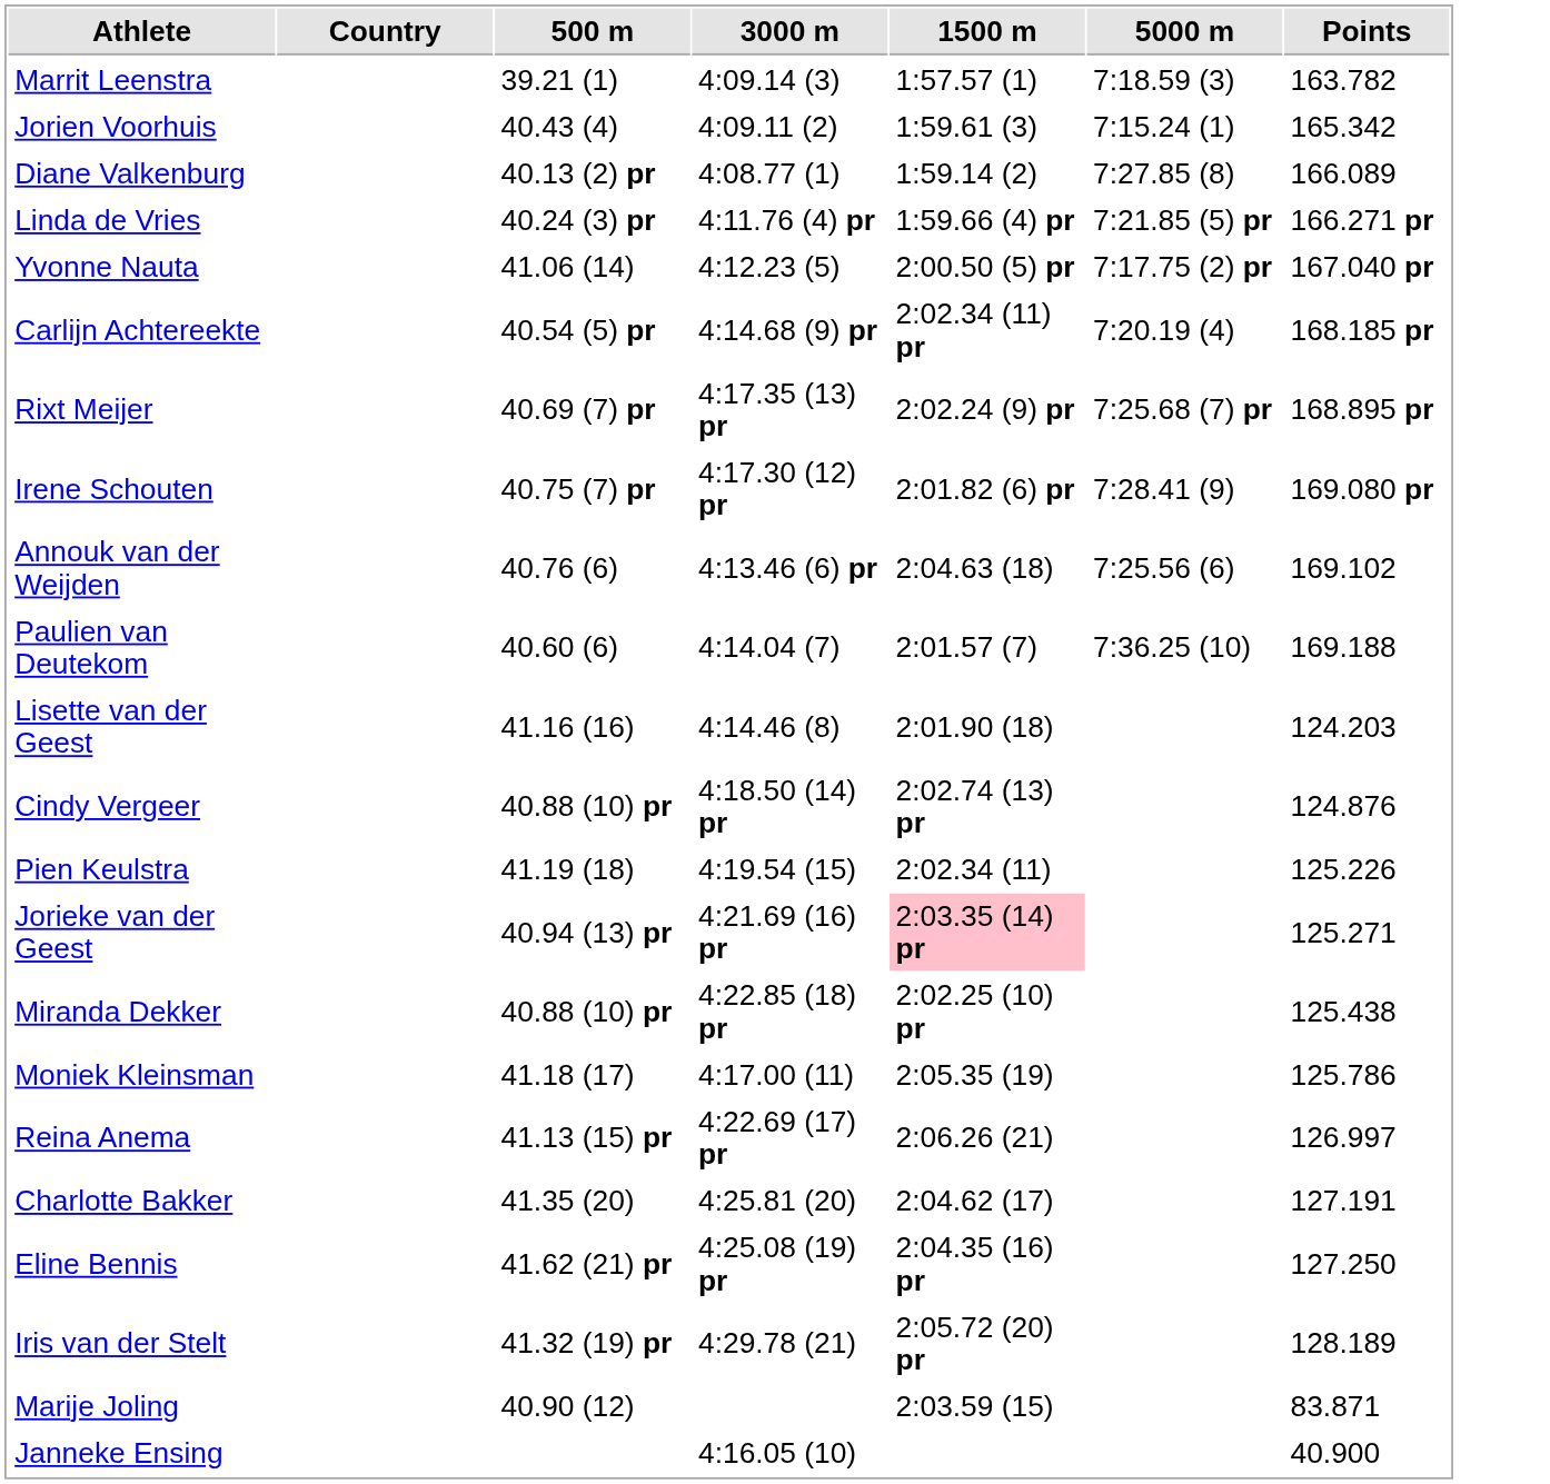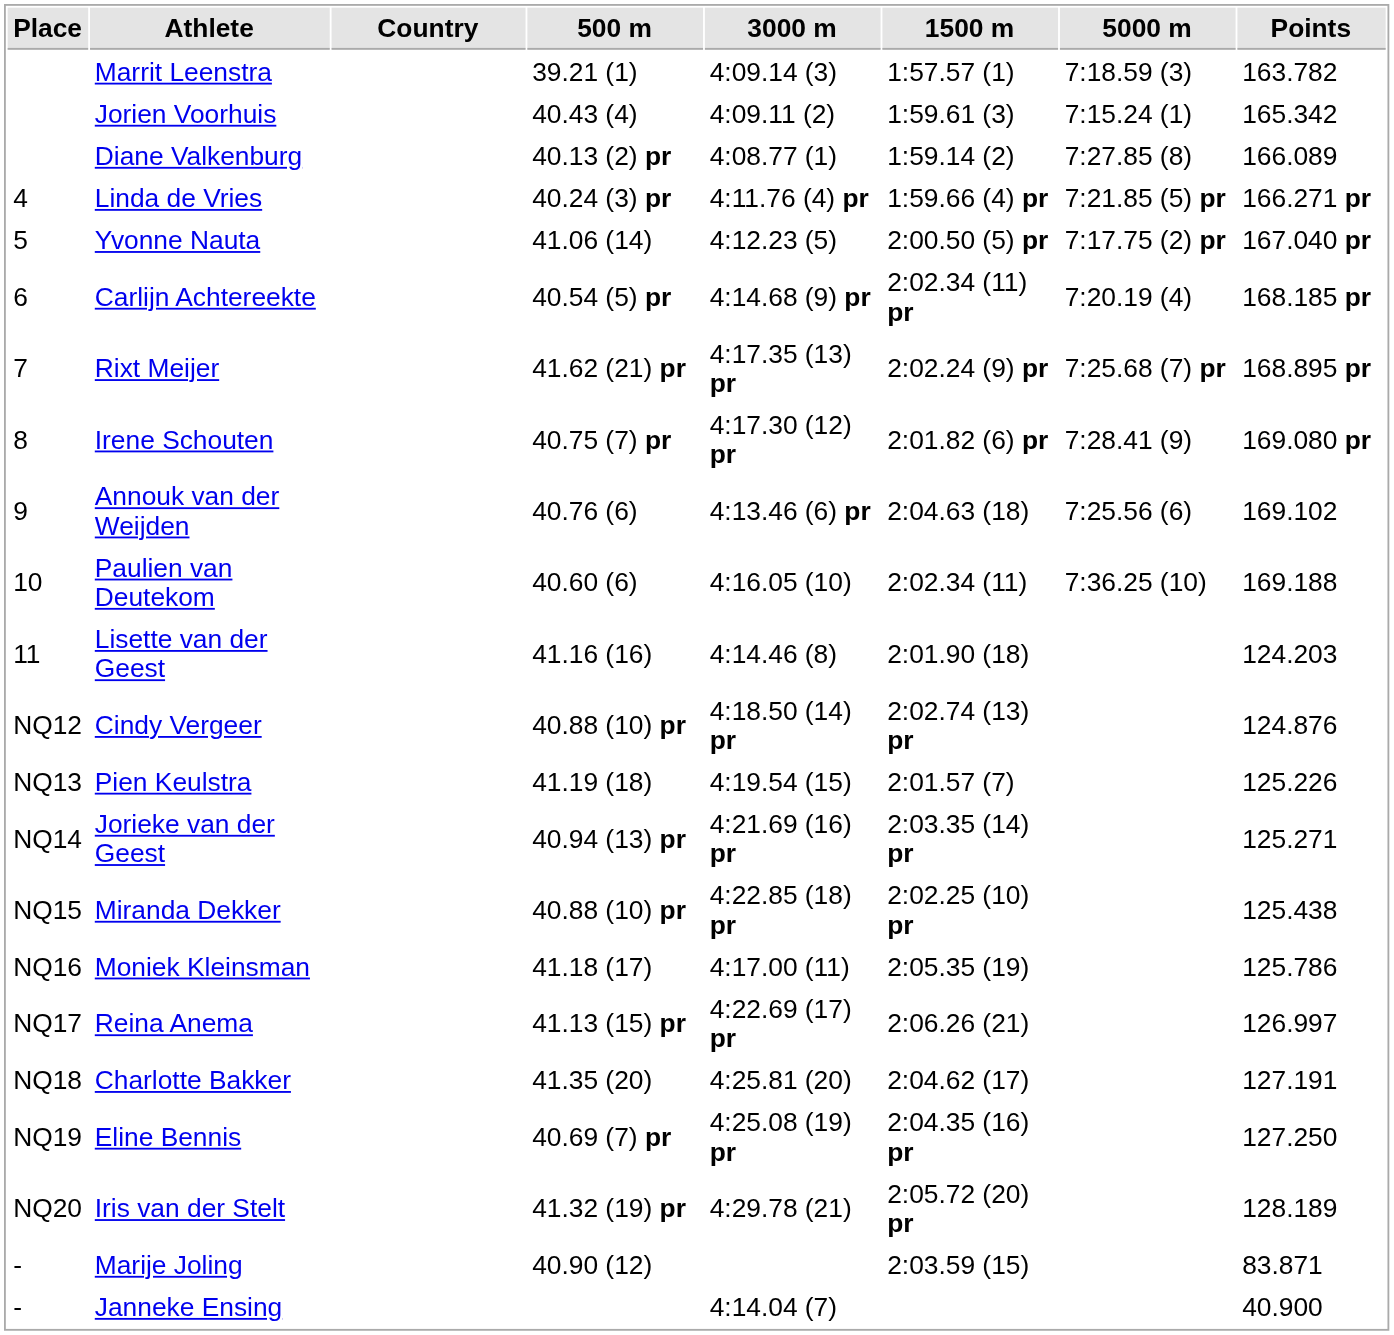 <table cellspacing="1" cellpadding="3" style="border:1px solid #AAAAAA;font-size:90%">
 <tr bgcolor="#E4E4E4">
+<th style="border-bottom:1px solid #AAAAAA" width=15>Place</th>
 <th style="border-bottom:1px solid #AAAAAA" width=125>Athlete</th>
 <th style="border-bottom:1px solid #AAAAAA" width=100>Country</th>
 <th style="border-bottom:1px solid #AAAAAA" width=90>500 m</th>
 <th style="border-bottom:1px solid #AAAAAA" width=90>3000 m</th>
 <th style="border-bottom:1px solid #AAAAAA" width=90>1500 m</th>
 <th style="border-bottom:1px solid #AAAAAA" width=90>5000 m</th>
 <th style="border-bottom:1px solid #AAAAAA" width=75>Points</th>
 </tr>
 <tr>
+<td></td>
 <td><a href='#'>Marrit Leenstra</a></td>
 <td></td>
 <td>39.21 (1)</td>
 <td>4:09.14 (3)</td>
 <td>1:57.57 (1)</td>
 <td>7:18.59 (3)</td>
 <td>163.782</td>
 </tr>
 <tr>
+<td></td>
 <td><a href='#'>Jorien Voorhuis</a></td>
 <td></td>
 <td>40.43 (4)</td>
 <td>4:09.11 (2)</td>
 <td>1:59.61 (3)</td>
 <td>7:15.24 (1)</td>
 <td>165.342</td>
 </tr>
 <tr>
+<td></td>
 <td><a href='#'>Diane Valkenburg</a></td>
 <td></td>
 <td>40.13 (2) <strong>pr</strong></td>
 <td>4:08.77 (1)</td>
 <td>1:59.14 (2)</td>
 <td>7:27.85 (8) </td>
 <td>166.089</td>
 </tr>
 <tr>
+<td>4</td>
 <td><a href='#'>Linda de Vries</a></td>
 <td></td>
 <td>40.24 (3) <strong>pr</strong></td>
 <td>4:11.76 (4) <strong>pr</strong></td>
 <td>1:59.66 (4) <strong>pr</strong></td>
 <td>7:21.85 (5) <strong>pr</strong></td>
 <td>166.271 <strong>pr</strong></td>
 </tr>
 <tr>
+<td>5</td>
 <td><a href='#'>Yvonne Nauta</a></td>
 <td></td>
 <td>41.06 (14)</td>
 <td>4:12.23 (5)</td>
 <td>2:00.50 (5) <strong>pr</strong></td>
 <td>7:17.75 (2) <strong>pr</strong></td>
 <td>167.040 <strong>pr</strong></td>
 </tr>
 <tr>
+<td>6</td>
 <td><a href='#'>Carlijn Achtereekte</a></td>
 <td></td>
 <td>40.54 (5) <strong>pr</strong></td>
 <td>4:14.68 (9) <strong>pr</strong></td>
 <td>2:02.34 (11) <strong>pr</strong></td>
 <td>7:20.19 (4)</td>
 <td>168.185 <strong>pr</strong></td>
 </tr>
 <tr>
+<td>7</td>
 <td><a href='#'>Rixt Meijer</a></td>
 <td></td>
-<td>40.69 (7) <strong>pr</strong></td>
+<td>41.62 (21) <strong>pr</strong></td>
 <td>4:17.35 (13) <strong>pr</strong></td>
 <td>2:02.24 (9) <strong>pr</strong></td>
 <td>7:25.68 (7) <strong>pr</strong></td>
 <td>168.895 <strong>pr</strong></td>
 </tr>
 <tr>
+<td>8</td>
 <td><a href='#'>Irene Schouten</a></td>
 <td></td>
 <td>40.75 (7) <strong>pr</strong></td>
 <td>4:17.30 (12) <strong>pr</strong></td>
 <td>2:01.82 (6) <strong>pr</strong></td>
 <td>7:28.41 (9)</td>
 <td>169.080 <strong>pr</strong></td>
 </tr>
 <tr>
+<td>9</td>
 <td><a href='#'>Annouk van der Weijden</a></td>
 <td></td>
 <td>40.76 (6)</td>
 <td>4:13.46 (6) <strong>pr</strong></td>
 <td>2:04.63 (18)</td>
 <td>7:25.56 (6)</td>
 <td>169.102</td>
 </tr>
 <tr>
+<td>10</td>
 <td><a href='#'>Paulien van Deutekom</a></td>
 <td></td>
 <td>40.60 (6)</td>
-<td>4:14.04 (7)</td>
-<td>2:01.57 (7)</td>
+<td>4:16.05 (10)</td>
+<td>2:02.34 (11)</td>
 <td>7:36.25 (10)</td>
 <td>169.188</td>
 </tr>
 <tr>
+<td>11</td>
 <td><a href='#'>Lisette van der Geest</a></td>
 <td></td>
 <td>41.16 (16)</td>
 <td>4:14.46 (8)</td>
 <td>2:01.90 (18)</td>
 <td></td>
 <td>124.203</td>
 </tr>
 <tr>
+<td>NQ12</td>
 <td><a href='#'>Cindy Vergeer</a></td>
 <td></td>
 <td>40.88 (10) <strong>pr</strong></td>
 <td>4:18.50 (14) <strong>pr</strong></td>
 <td>2:02.74 (13) <strong>pr</strong></td>
 <td></td>
 <td>124.876</td>
 </tr>
 <tr>
+<td>NQ13</td>
 <td><a href='#'>Pien Keulstra</a></td>
 <td></td>
 <td>41.19 (18)</td>
 <td>4:19.54 (15)</td>
-<td>2:02.34 (11)</td>
+<td>2:01.57 (7)</td>
 <td></td>
 <td>125.226</td>
 </tr>
 <tr>
+<td>NQ14</td>
 <td><a href='#'>Jorieke van der Geest</a></td>
 <td></td>
 <td>40.94 (13) <strong>pr</strong></td>
 <td>4:21.69 (16) <strong>pr</strong></td>
-<td style="background: pink;">2:03.35 (14) <strong>pr</strong></td>
+<td>2:03.35 (14) <strong>pr</strong></td>
 <td></td>
 <td>125.271</td>
 </tr>
 <tr>
+<td>NQ15</td>
 <td><a href='#'>Miranda Dekker</a></td>
 <td></td>
 <td>40.88 (10) <strong>pr</strong></td>
 <td>4:22.85 (18) <strong>pr</strong></td>
 <td>2:02.25 (10) <strong>pr</strong></td>
 <td></td>
 <td>125.438</td>
 </tr>
 <tr>
+<td>NQ16</td>
 <td><a href='#'>Moniek Kleinsman</a></td>
 <td></td>
 <td>41.18 (17)</td>
 <td>4:17.00 (11)</td>
 <td>2:05.35 (19)</td>
 <td></td>
 <td>125.786</td>
 </tr>
 <tr>
+<td>NQ17</td>
 <td><a href='#'>Reina Anema</a></td>
 <td></td>
 <td>41.13 (15) <strong>pr</strong></td>
 <td>4:22.69 (17) <strong>pr</strong></td>
 <td>2:06.26 (21)</td>
 <td></td>
 <td>126.997</td>
 </tr>
 <tr>
+<td>NQ18</td>
 <td><a href='#'>Charlotte Bakker</a></td>
 <td></td>
 <td>41.35 (20)</td>
 <td>4:25.81 (20)</td>
 <td>2:04.62 (17)</td>
 <td></td>
 <td>127.191</td>
 </tr>
 <tr>
+<td>NQ19</td>
 <td><a href='#'>Eline Bennis</a></td>
 <td></td>
-<td>41.62 (21) <strong>pr</strong></td>
+<td>40.69 (7) <strong>pr</strong></td>
 <td>4:25.08 (19) <strong>pr</strong></td>
 <td>2:04.35 (16) <strong>pr</strong></td>
 <td></td>
 <td>127.250</td>
 </tr>
 <tr>
+<td>NQ20</td>
 <td><a href='#'>Iris van der Stelt</a></td>
 <td></td>
 <td>41.32 (19) <strong>pr</strong></td>
 <td>4:29.78 (21)</td>
 <td>2:05.72 (20) <strong>pr</strong></td>
 <td></td>
 <td>128.189</td>
 </tr>
 <tr>
+<td>-</td>
 <td><a href='#'>Marije Joling</a></td>
 <td></td>
 <td>40.90 (12)</td>
 <td></td>
 <td>2:03.59 (15)</td>
 <td></td>
 <td>83.871</td>
 </tr>
 <tr>
+<td>-</td>
 <td><a href='#'>Janneke Ensing</a></td>
 <td></td>
 <td></td>
-<td>4:16.05 (10)</td>
+<td>4:14.04 (7)</td>
 <td></td>
 <td></td>
 <td>40.900</td>
 </tr>
 </table>
